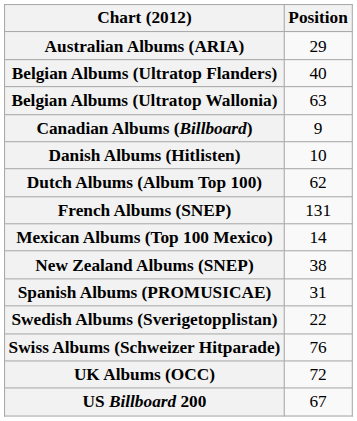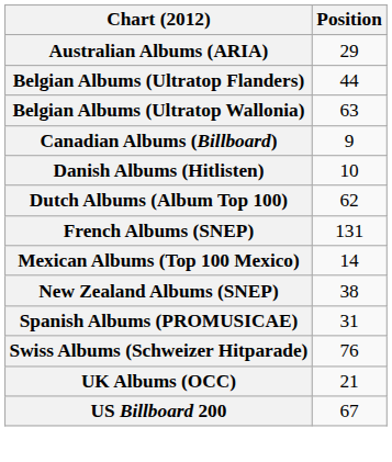 <table class="wikitable sortable plainrowheaders">
 <tr>
 <th scope="col">Chart (2012)</th>
 <th scope="col">Position</th>
 </tr>
 <tr>
 <th scope="row">Australian Albums (ARIA)</th>
 <td style="text-align:center;">29</td>
 </tr>
 <tr>
 <th scope="row">Belgian Albums (Ultratop Flanders)</th>
-<td style="text-align:center;">40</td>
+<td style="text-align:center;">44</td>
 </tr>
 <tr>
 <th scope="row">Belgian Albums (Ultratop Wallonia)</th>
 <td style="text-align:center;">63</td>
 </tr>
 <tr>
 <th scope="row">Canadian Albums (<em>Billboard</em>)</th>
 <td style="text-align:center;">9</td>
 </tr>
 <tr>
 <th scope="row">Danish Albums (Hitlisten)</th>
 <td style="text-align:center;">10</td>
 </tr>
 <tr>
 <th scope="row">Dutch Albums (Album Top 100)</th>
 <td style="text-align:center;">62</td>
 </tr>
 <tr>
 <th scope="row">French Albums (SNEP)</th>
 <td style="text-align:center;">131</td>
 </tr>
 <tr>
 <th scope="row">Mexican Albums (Top 100 Mexico)</th>
 <td style="text-align:center;">14</td>
 </tr>
 <tr>
 <th scope="row">New Zealand Albums (SNEP)</th>
 <td style="text-align:center;">38</td>
 </tr>
 <tr>
 <th scope="row">Spanish Albums (PROMUSICAE)</th>
 <td style="text-align:center;">31</td>
 </tr>
 <tr>
-<th scope="row">Swedish Albums (Sverigetopplistan)</th>
-<td style="text-align:center;">22</td>
-</tr>
-<tr>
 <th scope="row">Swiss Albums (Schweizer Hitparade)</th>
 <td style="text-align:center;">76</td>
 </tr>
 <tr>
 <th scope="row">UK Albums (OCC)</th>
-<td style="text-align:center;">72</td>
+<td style="text-align:center;">21</td>
 </tr>
 <tr>
 <th scope="row">US <em>Billboard</em> 200</th>
 <td style="text-align:center;">67</td>
 </tr>
 </table>
